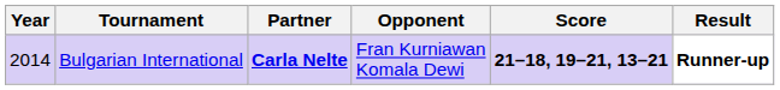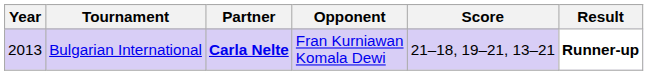 <table class="sortable wikitable" style="font-size: 90%;">
 <tr>
 <th>Year</th>
 <th>Tournament</th>
 <th>Partner</th>
 <th>Opponent</th>
 <th>Score</th>
 <th>Result</th>
 </tr>
 <tr style="background:#D8CEF6">
-<td align="center">2014</td>
+<td align="center">2013</td>
 <td align="left"><a href='#'>Bulgarian International</a></td>
 <td align="left"><strong> <a href='#'>Carla Nelte</a></strong></td>
 <td align="left"> <a href='#'>Fran Kurniawan</a><br> <a href='#'>Komala Dewi</a></td>
-<td align="left"><strong>21–18, 19–21, 13–21</strong></td>
+<td align="left">21–18, 19–21, 13–21</td>
 <td style="text-align:left; background:white"> <strong>Runner-up</strong></td>
 </tr>
 </table>
